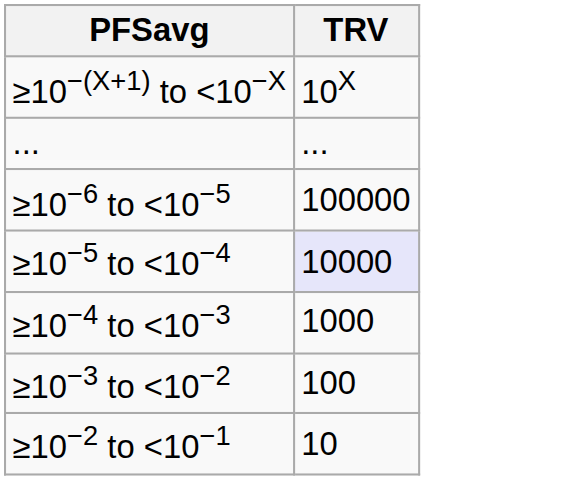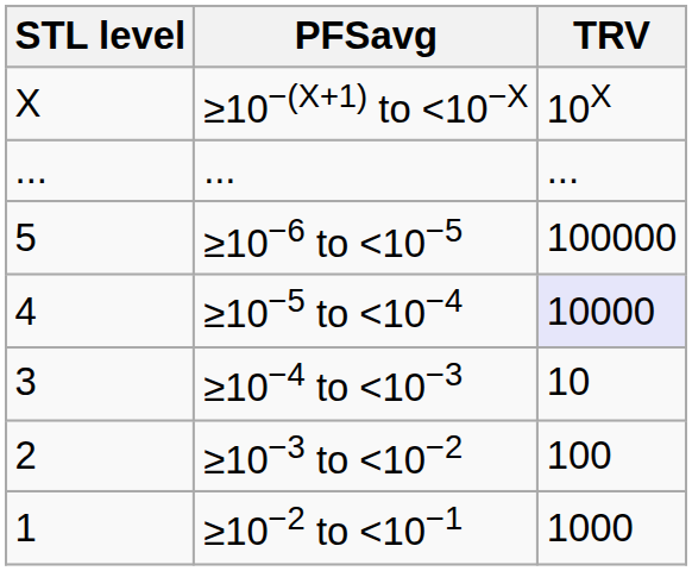 <table class="wikitable">
 <tr>
+<th>STL level</th>
 <th>PFSavg</th>
 <th>TRV</th>
 </tr>
 <tr>
+<td>X</td>
 <td>≥10<sup>−(X+1)</sup> to <10<sup>−X</sup></td>
 <td>10<sup>X</sup></td>
 </tr>
 <tr>
 <td>...</td>
 <td>...</td>
+<td>...</td>
 </tr>
 <tr>
+<td>5</td>
 <td>≥10<sup>−6</sup> to <10<sup>−5</sup></td>
 <td>100000</td>
 </tr>
 <tr>
+<td>4</td>
 <td>≥10<sup>−5</sup> to <10<sup>−4</sup></td>
 <td style="background: lavender;">10000</td>
 </tr>
 <tr>
+<td>3</td>
 <td>≥10<sup>−4</sup> to <10<sup>−3</sup></td>
-<td>1000</td>
+<td>10</td>
 </tr>
 <tr>
+<td>2</td>
 <td>≥10<sup>−3</sup> to <10<sup>−2</sup></td>
 <td>100</td>
 </tr>
 <tr>
+<td>1</td>
 <td>≥10<sup>−2</sup> to <10<sup>−1</sup></td>
-<td>10</td>
+<td>1000</td>
 </tr>
 </table>
